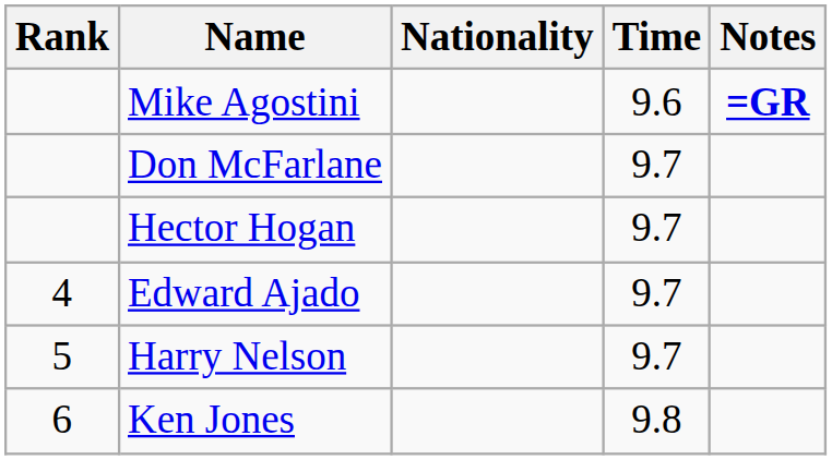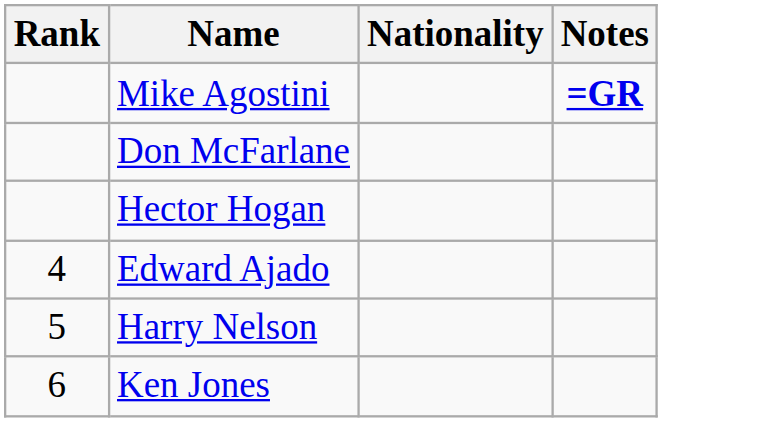 <table class="wikitable sortable" style=" text-align:center">
 <tr>
 <th>Rank</th>
 <th>Name</th>
 <th>Nationality</th>
-<th>Time</th>
 <th>Notes</th>
 </tr>
 <tr>
 <td></td>
 <td align=left><a href='#'>Mike Agostini</a></td>
 <td align=left></td>
-<td>9.6</td>
 <td><strong><a href='#'>=GR</a></strong></td>
 </tr>
 <tr>
 <td></td>
 <td align=left><a href='#'>Don McFarlane</a></td>
 <td align=left></td>
-<td>9.7</td>
 <td></td>
 </tr>
 <tr>
 <td></td>
 <td align=left><a href='#'>Hector Hogan</a></td>
 <td align=left></td>
-<td>9.7</td>
 <td></td>
 </tr>
 <tr>
 <td>4</td>
 <td align=left><a href='#'>Edward Ajado</a></td>
 <td align=left></td>
-<td>9.7</td>
 <td></td>
 </tr>
 <tr>
 <td>5</td>
 <td align=left><a href='#'>Harry Nelson</a></td>
 <td align=left></td>
-<td>9.7</td>
 <td></td>
 </tr>
 <tr>
 <td>6</td>
 <td align=left><a href='#'>Ken Jones</a></td>
 <td align=left></td>
-<td>9.8</td>
 <td></td>
 </tr>
 </table>
